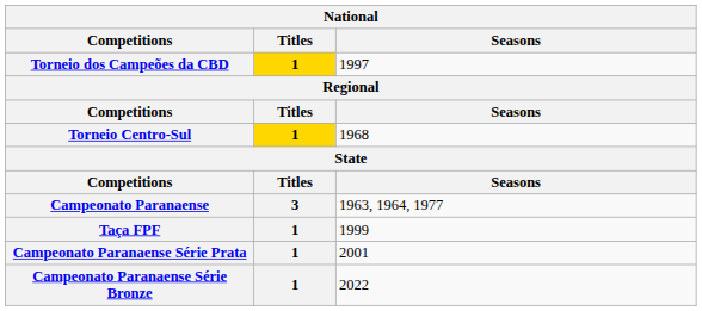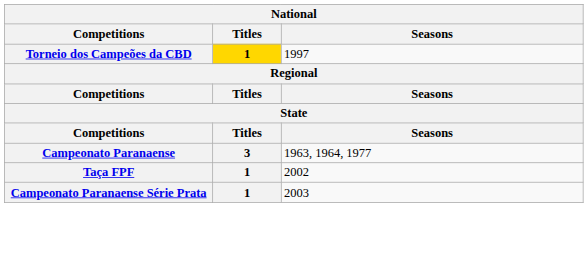 <table class="wikitable">
 <tr>
 <th colspan="3">National</th>
 </tr>
 <tr>
 <th style="width:260px">Competitions</th>
 <th style="width:80px">Titles</th>
 <th style="width:380px">Seasons</th>
 </tr>
 <tr>
 <th><a href='#'>Torneio dos Campeões da CBD</a></th>
 <td bgcolor="gold" style="text-align:center"><strong>1</strong></td>
 <td>1997</td>
 </tr>
 <tr>
 <th colspan="3">Regional</th>
 </tr>
 <tr>
 <th style="width:260px">Competitions</th>
 <th style="width:80px">Titles</th>
 <th style="width:380px">Seasons</th>
 </tr>
 <tr>
-<th><a href='#'>Torneio Centro-Sul</a></th>
-<td bgcolor="gold" style="text-align:center"><strong>1</strong></td>
-<td>1968</td>
-</tr>
-<tr>
 <th colspan="3">State</th>
 </tr>
 <tr>
 <th style="width:260px">Competitions</th>
 <th style="width:80px">Titles</th>
 <th style="width:380px">Seasons</th>
 </tr>
 <tr>
 <th><a href='#'>Campeonato Paranaense</a></th>
 <th>3</th>
 <td>1963, 1964, 1977</td>
 </tr>
 <tr>
 <th><a href='#'>Taça FPF</a></th>
 <th>1</th>
-<td>1999</td>
+<td>2002</td>
 </tr>
 <tr>
 <th><a href='#'>Campeonato Paranaense Série Prata</a></th>
 <th>1</th>
-<td>2001</td>
-</tr>
-<tr>
-<th><a href='#'>Campeonato Paranaense Série Bronze</a></th>
-<th>1</th>
-<td>2022</td>
+<td>2003</td>
 </tr>
 </table>
